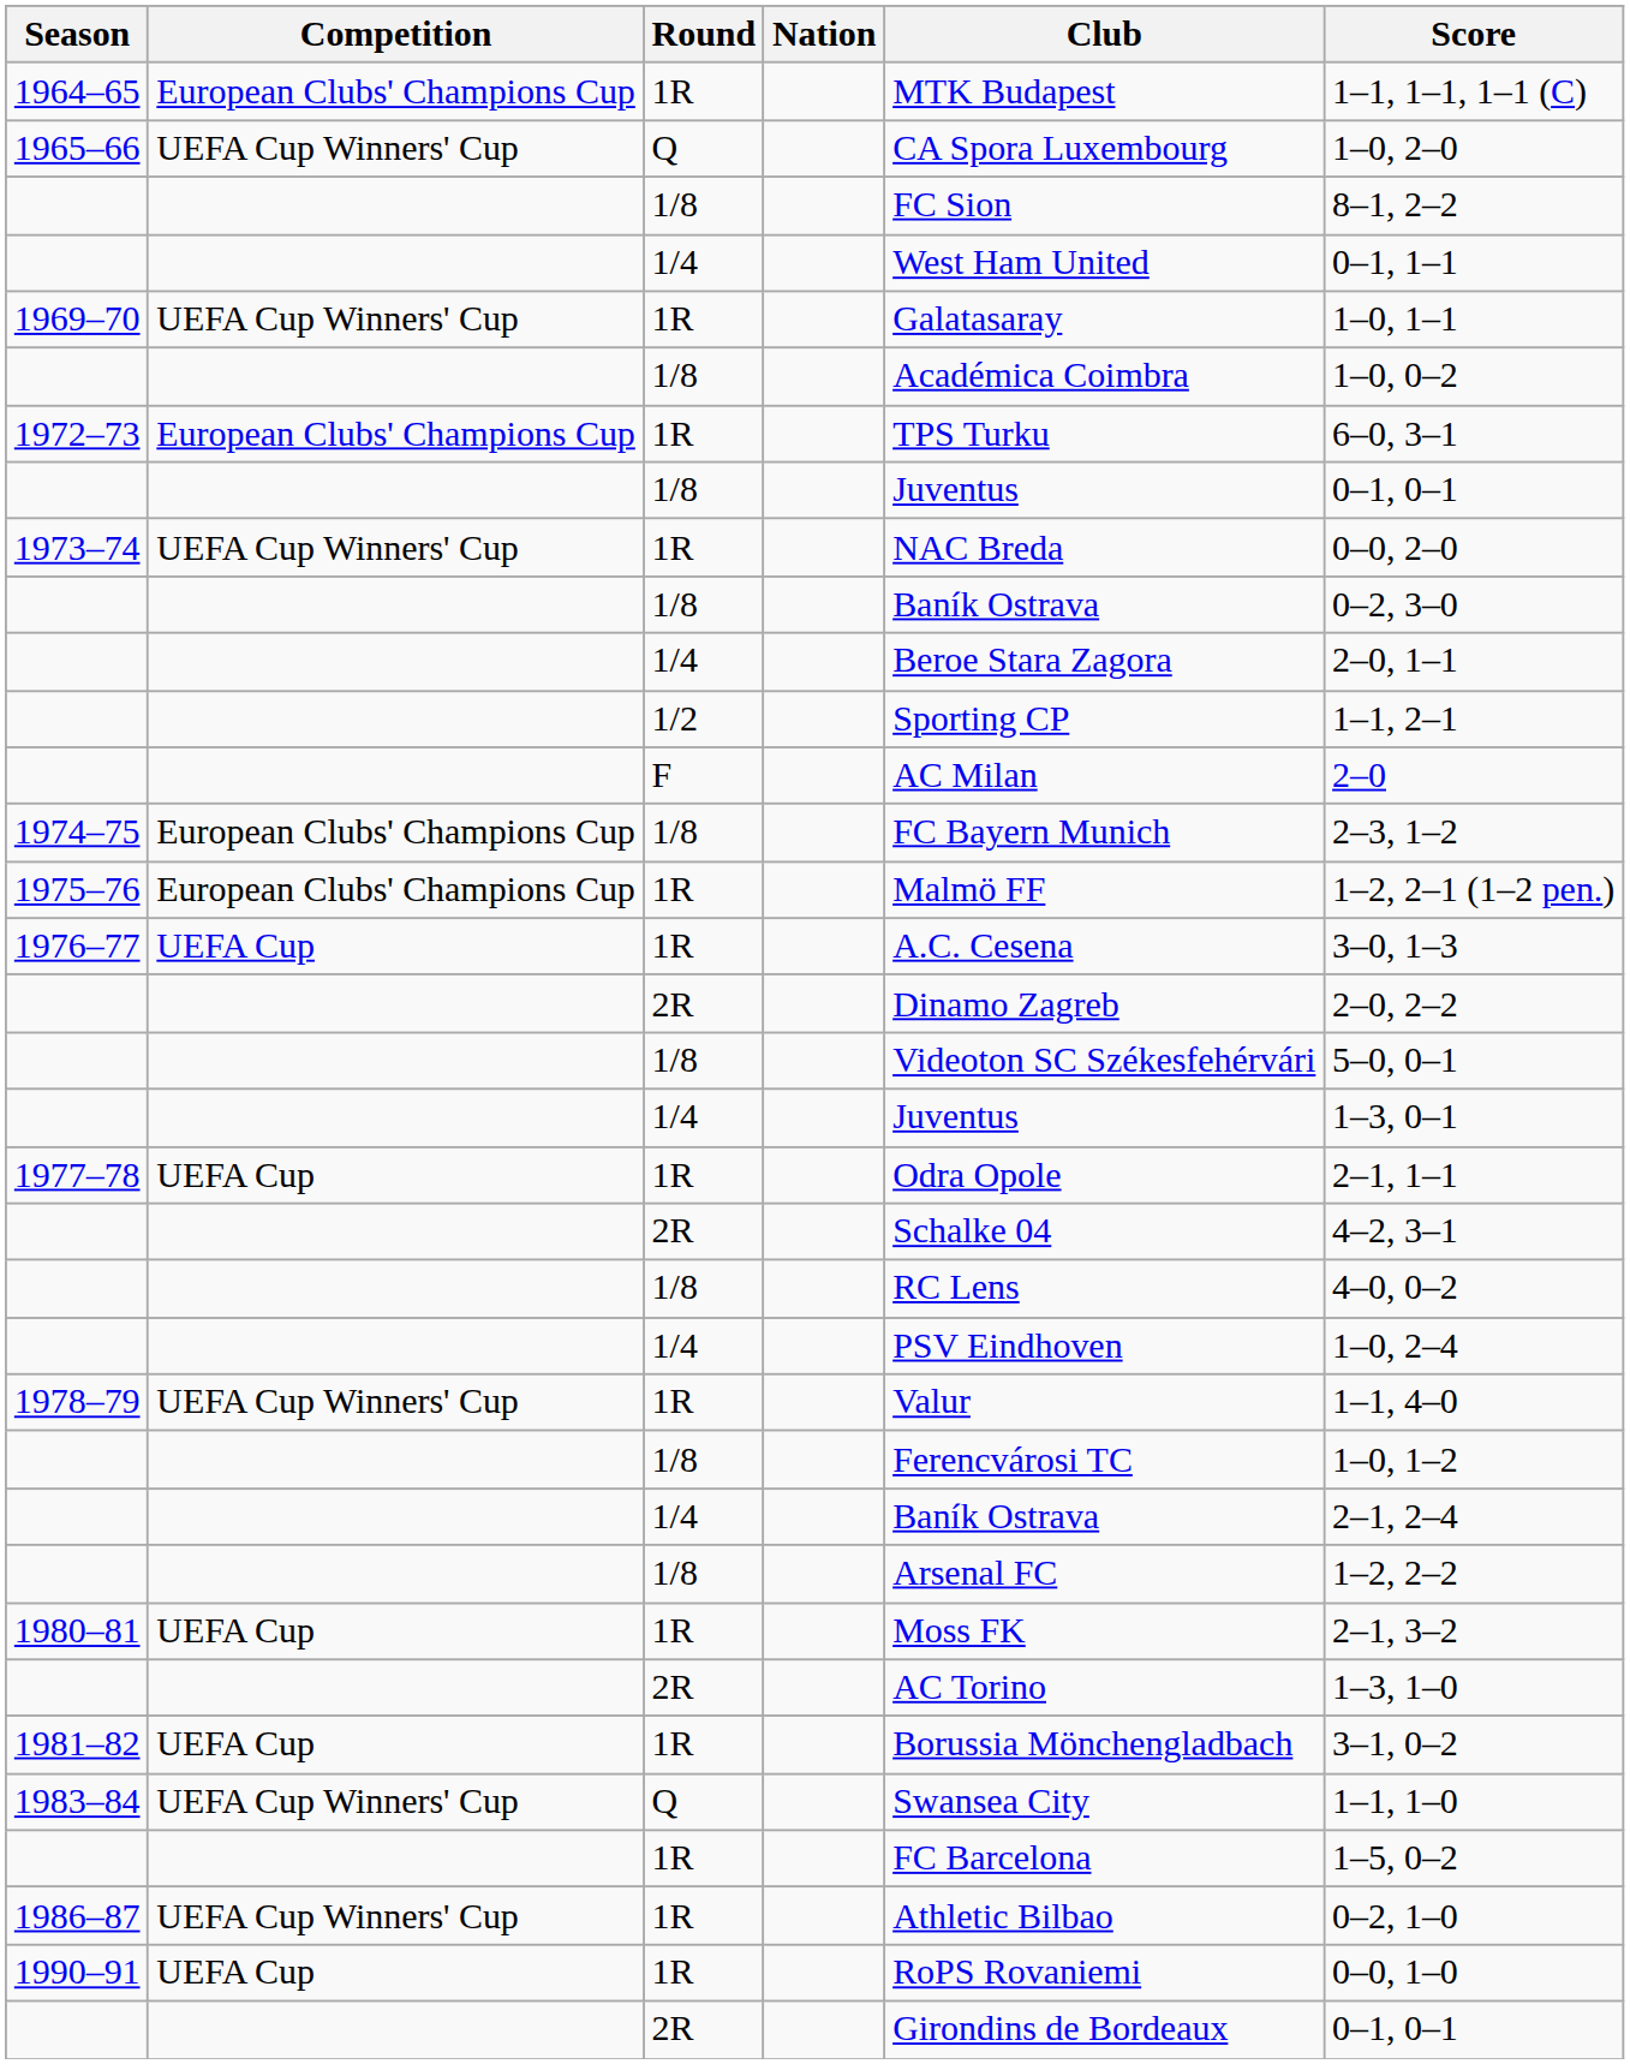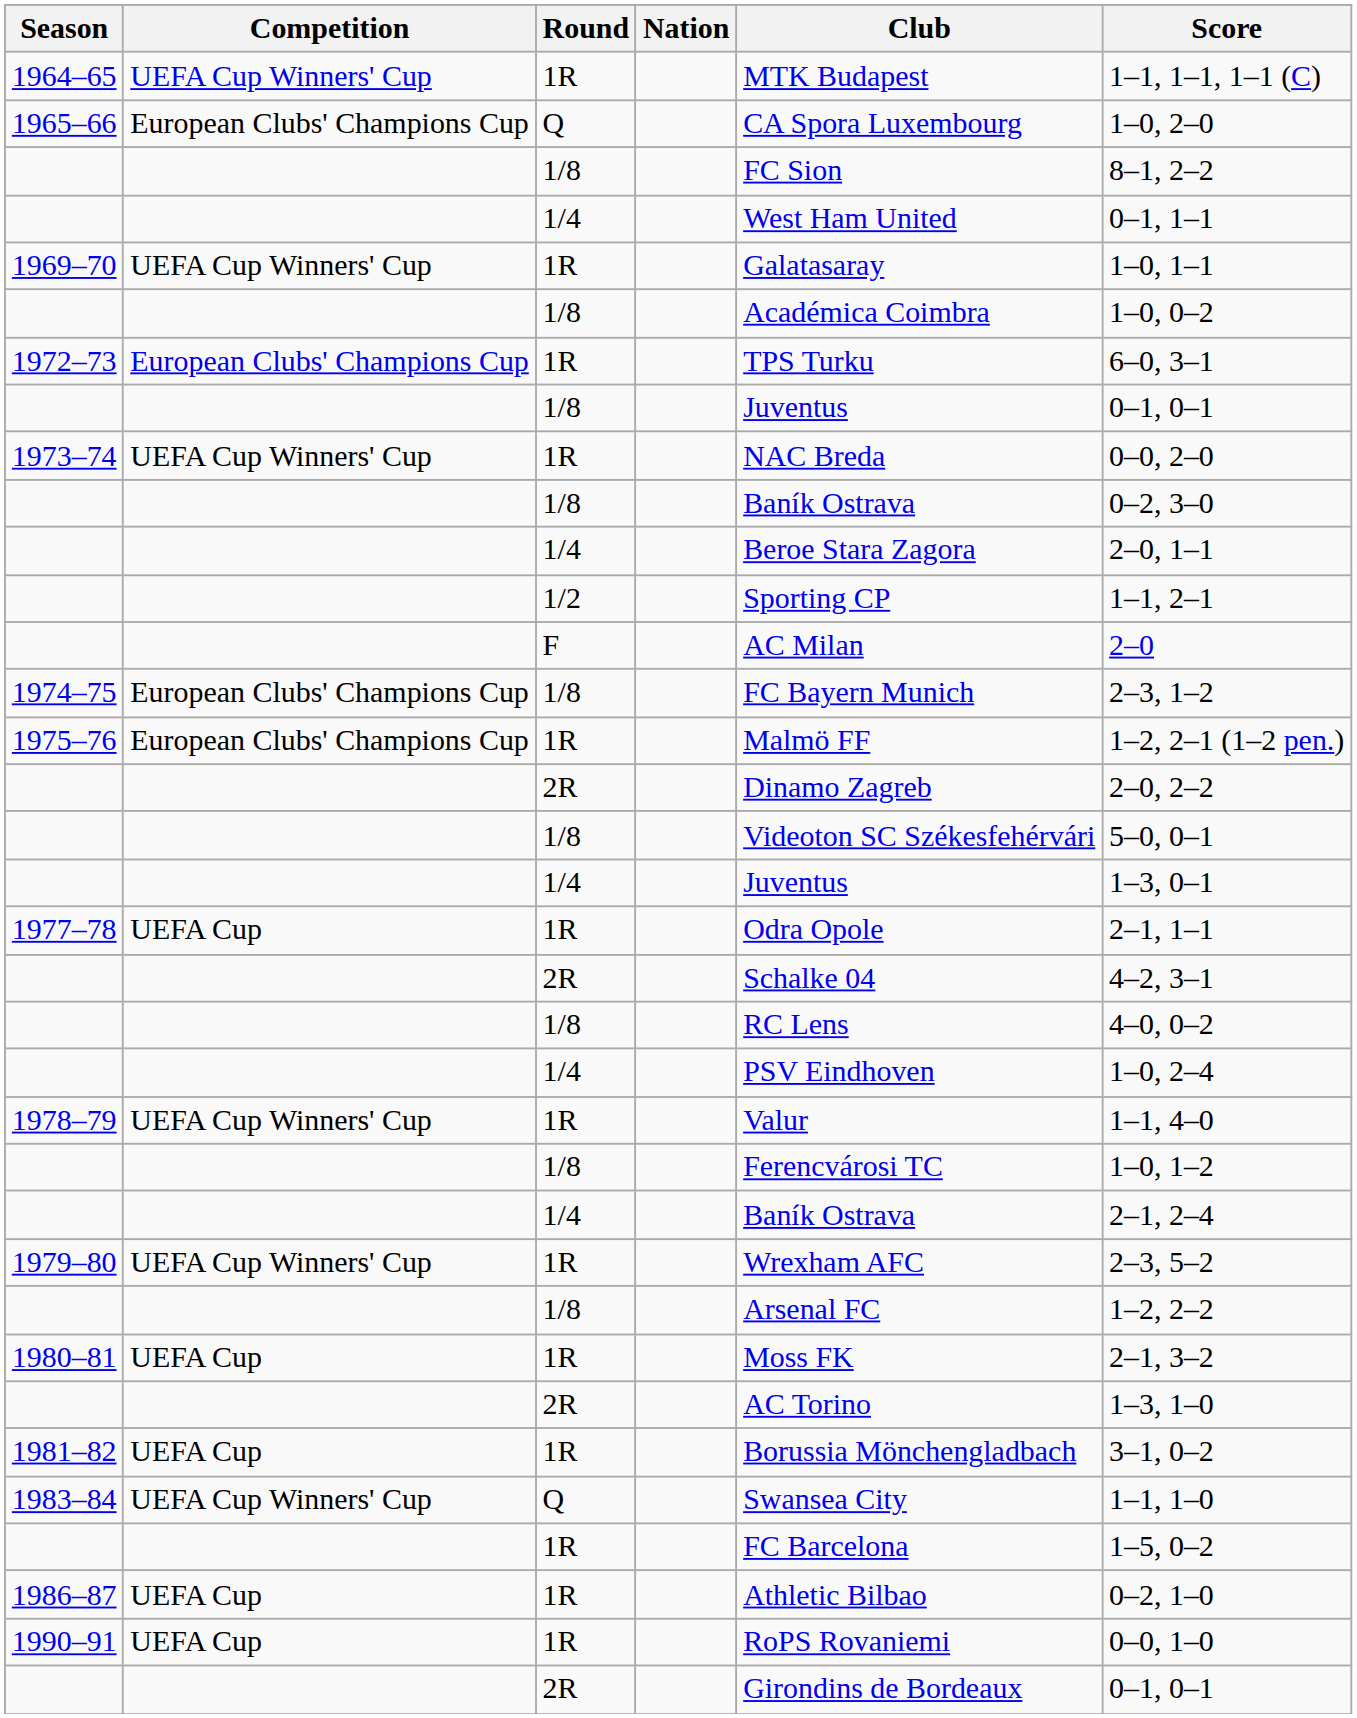 <table class="wikitable">
 <tr>
 <th>Season</th>
 <th>Competition</th>
 <th>Round</th>
 <th>Nation</th>
 <th>Club</th>
 <th>Score</th>
 </tr>
 <tr>
 <td><a href='#'>1964–65</a></td>
-<td><a href='#'>European Clubs' Champions Cup</a></td>
+<td><a href='#'>UEFA Cup Winners' Cup</a></td>
 <td>1R</td>
 <td></td>
 <td><a href='#'>MTK Budapest</a></td>
 <td>1–1, 1–1, 1–1 (<a href='#'>C</a>)</td>
 </tr>
 <tr>
 <td><a href='#'>1965–66</a></td>
-<td>UEFA Cup Winners' Cup</td>
+<td>European Clubs' Champions Cup</td>
 <td>Q</td>
 <td></td>
 <td><a href='#'>CA Spora Luxembourg</a></td>
 <td>1–0, 2–0</td>
 </tr>
 <tr>
 <td></td>
 <td></td>
 <td>1/8</td>
 <td></td>
 <td><a href='#'>FC Sion</a></td>
 <td>8–1, 2–2</td>
 </tr>
 <tr>
 <td></td>
 <td></td>
 <td>1/4</td>
 <td></td>
 <td><a href='#'>West Ham United</a></td>
 <td>0–1, 1–1</td>
 </tr>
 <tr>
 <td><a href='#'>1969–70</a></td>
 <td>UEFA Cup Winners' Cup</td>
 <td>1R</td>
 <td></td>
 <td><a href='#'>Galatasaray</a></td>
 <td>1–0, 1–1</td>
 </tr>
 <tr>
 <td></td>
 <td></td>
 <td>1/8</td>
 <td></td>
 <td><a href='#'>Académica Coimbra</a></td>
 <td>1–0, 0–2</td>
 </tr>
 <tr>
 <td><a href='#'>1972–73</a></td>
 <td><a href='#'>European Clubs' Champions Cup</a></td>
 <td>1R</td>
 <td></td>
 <td><a href='#'>TPS Turku</a></td>
 <td>6–0, 3–1</td>
 </tr>
 <tr>
 <td></td>
 <td></td>
 <td>1/8</td>
 <td></td>
 <td><a href='#'>Juventus</a></td>
 <td>0–1, 0–1</td>
 </tr>
 <tr>
 <td><a href='#'>1973–74</a></td>
 <td>UEFA Cup Winners' Cup</td>
 <td>1R</td>
 <td></td>
 <td><a href='#'>NAC Breda</a></td>
 <td>0–0, 2–0</td>
 </tr>
 <tr>
 <td></td>
 <td></td>
 <td>1/8</td>
 <td></td>
 <td><a href='#'>Baník Ostrava</a></td>
 <td>0–2, 3–0</td>
 </tr>
 <tr>
 <td></td>
 <td></td>
 <td>1/4</td>
 <td></td>
 <td><a href='#'>Beroe Stara Zagora</a></td>
 <td>2–0, 1–1</td>
 </tr>
 <tr>
 <td></td>
 <td></td>
 <td>1/2</td>
 <td></td>
 <td><a href='#'>Sporting CP</a></td>
 <td>1–1, 2–1</td>
 </tr>
 <tr>
 <td></td>
 <td></td>
 <td>F</td>
 <td></td>
 <td><a href='#'>AC Milan</a></td>
 <td><a href='#'>2–0</a></td>
 </tr>
 <tr>
 <td><a href='#'>1974–75</a></td>
 <td>European Clubs' Champions Cup</td>
 <td>1/8</td>
 <td></td>
 <td><a href='#'>FC Bayern Munich</a></td>
 <td>2–3, 1–2</td>
 </tr>
 <tr>
 <td><a href='#'>1975–76</a></td>
 <td>European Clubs' Champions Cup</td>
 <td>1R</td>
 <td></td>
 <td><a href='#'>Malmö FF</a></td>
 <td>1–2, 2–1 (1–2 <a href='#'>pen.</a>)</td>
 </tr>
 <tr>
-<td><a href='#'>1976–77</a></td>
-<td><a href='#'>UEFA Cup</a></td>
-<td>1R</td>
-<td></td>
-<td><a href='#'>A.C. Cesena</a></td>
-<td>3–0, 1–3</td>
-</tr>
-<tr>
 <td></td>
 <td></td>
 <td>2R</td>
 <td></td>
 <td><a href='#'>Dinamo Zagreb</a></td>
 <td>2–0, 2–2</td>
 </tr>
 <tr>
 <td></td>
 <td></td>
 <td>1/8</td>
 <td></td>
 <td><a href='#'>Videoton SC Székesfehérvári</a></td>
 <td>5–0, 0–1</td>
 </tr>
 <tr>
 <td></td>
 <td></td>
 <td>1/4</td>
 <td></td>
 <td><a href='#'>Juventus</a></td>
 <td>1–3, 0–1</td>
 </tr>
 <tr>
 <td><a href='#'>1977–78</a></td>
 <td>UEFA Cup</td>
 <td>1R</td>
 <td></td>
 <td><a href='#'>Odra Opole</a></td>
 <td>2–1, 1–1</td>
 </tr>
 <tr>
 <td></td>
 <td></td>
 <td>2R</td>
 <td></td>
 <td><a href='#'>Schalke 04</a></td>
 <td>4–2, 3–1</td>
 </tr>
 <tr>
 <td></td>
 <td></td>
 <td>1/8</td>
 <td></td>
 <td><a href='#'>RC Lens</a></td>
 <td>4–0, 0–2</td>
 </tr>
 <tr>
 <td></td>
 <td></td>
 <td>1/4</td>
 <td></td>
 <td><a href='#'>PSV Eindhoven</a></td>
 <td>1–0, 2–4</td>
 </tr>
 <tr>
 <td><a href='#'>1978–79</a></td>
 <td>UEFA Cup Winners' Cup</td>
 <td>1R</td>
 <td></td>
 <td><a href='#'>Valur</a></td>
 <td>1–1, 4–0</td>
 </tr>
 <tr>
 <td></td>
 <td></td>
 <td>1/8</td>
 <td></td>
 <td><a href='#'>Ferencvárosi TC</a></td>
 <td>1–0, 1–2</td>
 </tr>
 <tr>
 <td></td>
 <td></td>
 <td>1/4</td>
 <td></td>
 <td><a href='#'>Baník Ostrava</a></td>
 <td>2–1, 2–4</td>
 </tr>
 <tr>
+<td><a href='#'>1979–80</a></td>
+<td>UEFA Cup Winners' Cup</td>
+<td>1R</td>
+<td></td>
+<td><a href='#'>Wrexham AFC</a></td>
+<td>2–3, 5–2</td>
+</tr>
+<tr>
 <td></td>
 <td></td>
 <td>1/8</td>
 <td></td>
 <td><a href='#'>Arsenal FC</a></td>
 <td>1–2, 2–2</td>
 </tr>
 <tr>
 <td><a href='#'>1980–81</a></td>
 <td>UEFA Cup</td>
 <td>1R</td>
 <td></td>
 <td><a href='#'>Moss FK</a></td>
 <td>2–1, 3–2</td>
 </tr>
 <tr>
 <td></td>
 <td></td>
 <td>2R</td>
 <td></td>
 <td><a href='#'>AC Torino</a></td>
 <td>1–3, 1–0</td>
 </tr>
 <tr>
 <td><a href='#'>1981–82</a></td>
 <td>UEFA Cup</td>
 <td>1R</td>
 <td></td>
 <td><a href='#'>Borussia Mönchengladbach</a></td>
 <td>3–1, 0–2</td>
 </tr>
 <tr>
 <td><a href='#'>1983–84</a></td>
 <td>UEFA Cup Winners' Cup</td>
 <td>Q</td>
 <td></td>
 <td><a href='#'>Swansea City</a></td>
 <td>1–1, 1–0</td>
 </tr>
 <tr>
 <td></td>
 <td></td>
 <td>1R</td>
 <td></td>
 <td><a href='#'>FC Barcelona</a></td>
 <td>1–5, 0–2</td>
 </tr>
 <tr>
 <td><a href='#'>1986–87</a></td>
-<td>UEFA Cup Winners' Cup</td>
+<td>UEFA Cup</td>
 <td>1R</td>
 <td></td>
 <td><a href='#'>Athletic Bilbao</a></td>
 <td>0–2, 1–0</td>
 </tr>
 <tr>
 <td><a href='#'>1990–91</a></td>
 <td>UEFA Cup</td>
 <td>1R</td>
 <td></td>
 <td><a href='#'>RoPS Rovaniemi</a></td>
 <td>0–0, 1–0</td>
 </tr>
 <tr>
 <td></td>
 <td></td>
 <td>2R</td>
 <td></td>
 <td><a href='#'>Girondins de Bordeaux</a></td>
 <td>0–1, 0–1</td>
 </tr>
 </table>
